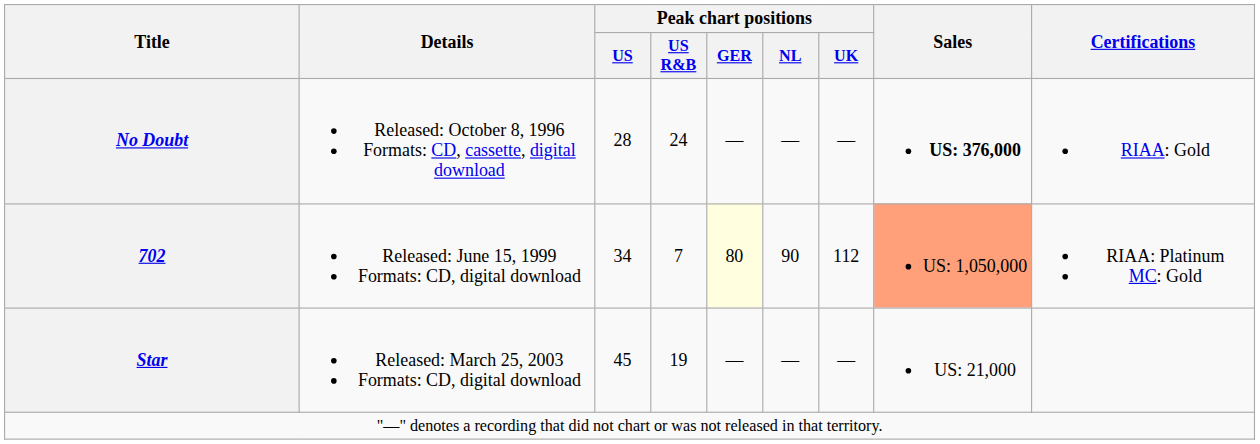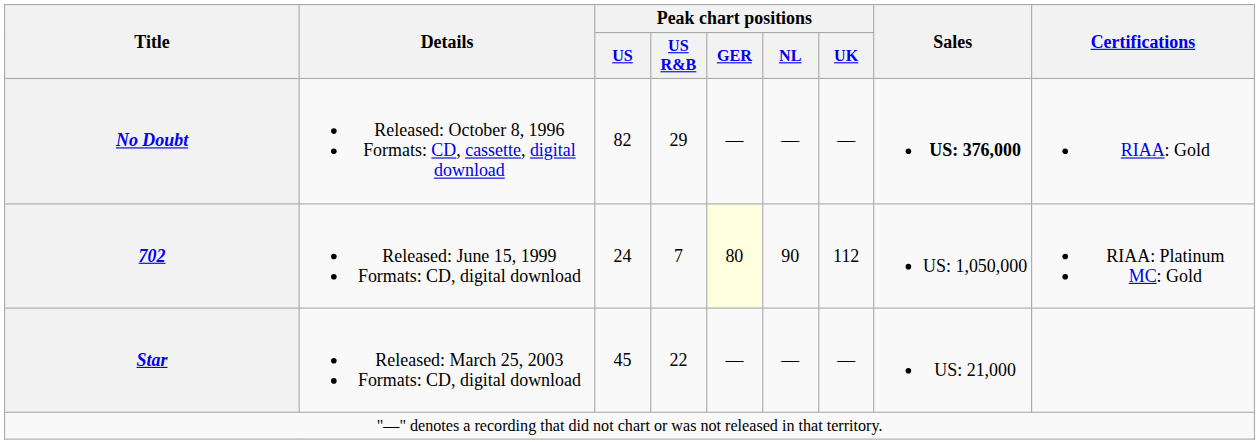 <table class="wikitable plainrowheaders" style="text-align:center;">
 <tr>
 <th scope="col" rowspan="2" style="width:16em;">Title</th>
 <th scope="col" rowspan="2" style="width:16em;">Details</th>
 <th scope="col" colspan="5">Peak chart positions</th>
 <th scope="col" rowspan="2">Sales</th>
 <th scope="col" rowspan="2" style="width:12em;"><a href='#'>Certifications</a></th>
 </tr>
 <tr>
 <th scope="col" style="width:3em;font-size:90%;"><a href='#'>US</a><br></th>
 <th scope="col" style="width:3em;font-size:90%;"><a href='#'>US R&B</a><br></th>
 <th scope="col" style="width:3em;font-size:90%;"><a href='#'>GER</a><br></th>
 <th scope="col" style="width:3em;font-size:90%;"><a href='#'>NL</a><br></th>
 <th scope="col" style="width:3em;font-size:90%;"><a href='#'>UK</a><br></th>
 </tr>
 <tr>
 <th scope="row"><em><a href='#'>No Doubt</a></em></th>
 <td><br><ul><li>Released: October 8, 1996</li><li>Formats: <a href='#'>CD</a>, <a href='#'>cassette</a>, <a href='#'>digital download</a></li></ul></td>
-<td style="text-align:center;">28</td>
-<td style="text-align:center;">24</td>
+<td style="text-align:center;">82</td>
+<td style="text-align:center;">29</td>
 <td style="text-align:center;">—</td>
 <td style="text-align:center;">—</td>
 <td style="text-align:center;">—</td>
 <td><strong><br><ul><li>US: 376,000</li></ul></strong></td>
 <td><br><ul><li><a href='#'>RIAA</a>: Gold</li></ul></td>
 </tr>
 <tr>
 <th scope="row"><em><a href='#'>702</a></em></th>
 <td><br><ul><li>Released: June 15, 1999</li><li>Formats: CD, digital download</li></ul></td>
-<td style="text-align:center;">34</td>
+<td style="text-align:center;">24</td>
 <td style="text-align:center;">7</td>
 <td style="background: lightyellow; text-align:center;">80</td>
 <td style="text-align:center;">90</td>
 <td style="text-align:center;">112</td>
-<td style="background: lightsalmon;"><br><ul><li>US: 1,050,000</li></ul></td>
+<td><br><ul><li>US: 1,050,000</li></ul></td>
 <td><br><ul><li>RIAA: Platinum</li><li><a href='#'>MC</a>: Gold</li></ul></td>
 </tr>
 <tr>
 <th scope="row"><em><a href='#'>Star</a></em></th>
 <td><br><ul><li>Released: March 25, 2003</li><li>Formats: CD, digital download</li></ul></td>
 <td style="text-align:center;">45</td>
-<td style="text-align:center;">19</td>
+<td style="text-align:center;">22</td>
 <td style="text-align:center;">—</td>
 <td style="text-align:center;">—</td>
 <td style="text-align:center;">—</td>
 <td><br><ul><li>US: 21,000</li></ul></td>
 <td></td>
 </tr>
 <tr>
 <td colspan="14" style="font-size:90%">"—" denotes a recording that did not chart or was not released in that territory.</td>
 </tr>
 </table>
